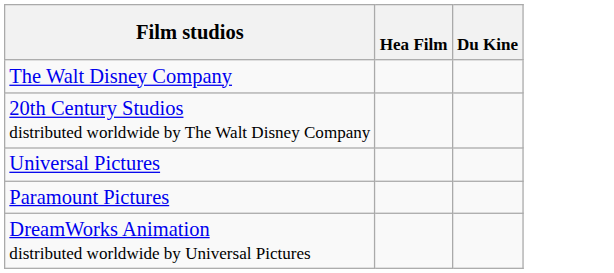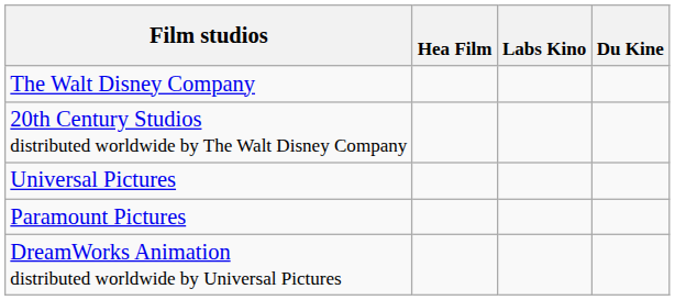 <table class="wikitable">
 <tr>
 <th>Film studios</th>
 <th><br><small>Hea Film</small></th>
+<th><br><small>Labs Kino</small></th>
 <th><br><small>Du Kine</small></th>
 </tr>
 <tr>
 <td><a href='#'>The Walt Disney Company</a></td>
+<td></td>
 <td></td>
 <td></td>
 </tr>
 <tr>
 <td><a href='#'>20th Century Studios</a><br><small>distributed worldwide by The Walt Disney Company</small></td>
 <td></td>
 <td></td>
+<td></td>
 </tr>
 <tr>
 <td><a href='#'>Universal Pictures</a></td>
+<td></td>
 <td></td>
 <td></td>
 </tr>
 <tr>
 <td><a href='#'>Paramount Pictures</a></td>
 <td></td>
 <td></td>
+<td></td>
 </tr>
 <tr>
 <td><a href='#'>DreamWorks Animation</a><br><small>distributed worldwide by Universal Pictures</small></td>
 <td></td>
 <td></td>
+<td></td>
 </tr>
 </table>
